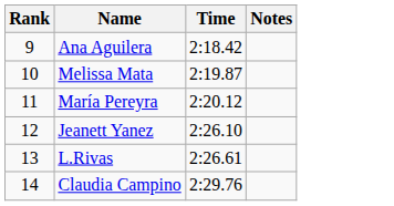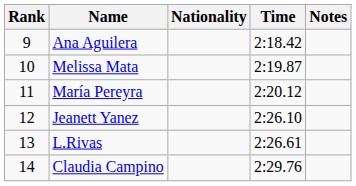 <table class="wikitable sortable" style="text-align:center">
 <tr>
 <th>Rank</th>
 <th>Name</th>
+<th>Nationality</th>
 <th>Time</th>
 <th>Notes</th>
 </tr>
 <tr>
 <td>9</td>
 <td align=left><a href='#'>Ana Aguilera</a></td>
+<td align=left></td>
 <td>2:18.42</td>
 <td></td>
 </tr>
 <tr>
 <td>10</td>
 <td align=left><a href='#'>Melissa Mata</a></td>
+<td align=left></td>
 <td>2:19.87</td>
 <td></td>
 </tr>
 <tr>
 <td>11</td>
 <td align=left><a href='#'>María Pereyra</a></td>
+<td align=left></td>
 <td>2:20.12</td>
 <td></td>
 </tr>
 <tr>
 <td>12</td>
 <td align=left><a href='#'>Jeanett Yanez</a></td>
+<td align=left></td>
 <td>2:26.10</td>
 <td></td>
 </tr>
 <tr>
 <td>13</td>
 <td align=left><a href='#'>L.Rivas</a></td>
+<td align=left></td>
 <td>2:26.61</td>
 <td></td>
 </tr>
 <tr>
 <td>14</td>
 <td align=left><a href='#'>Claudia Campino</a></td>
+<td align=left></td>
 <td>2:29.76</td>
 <td></td>
 </tr>
 </table>
